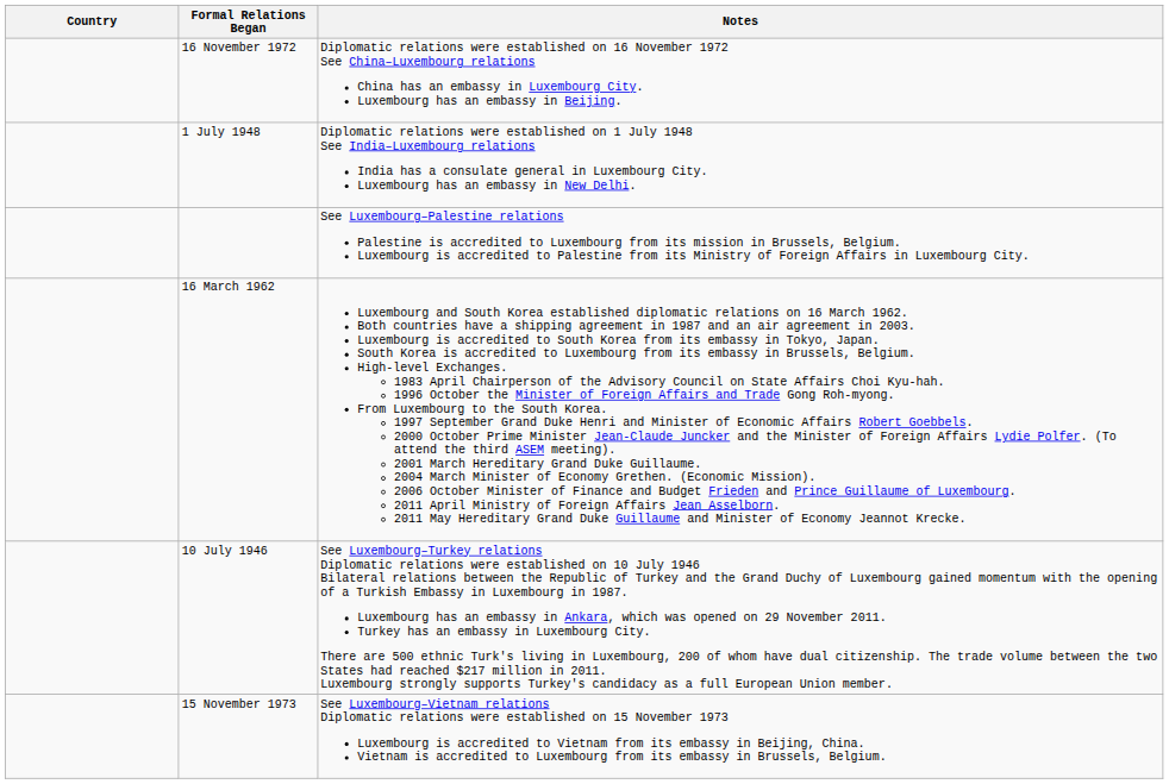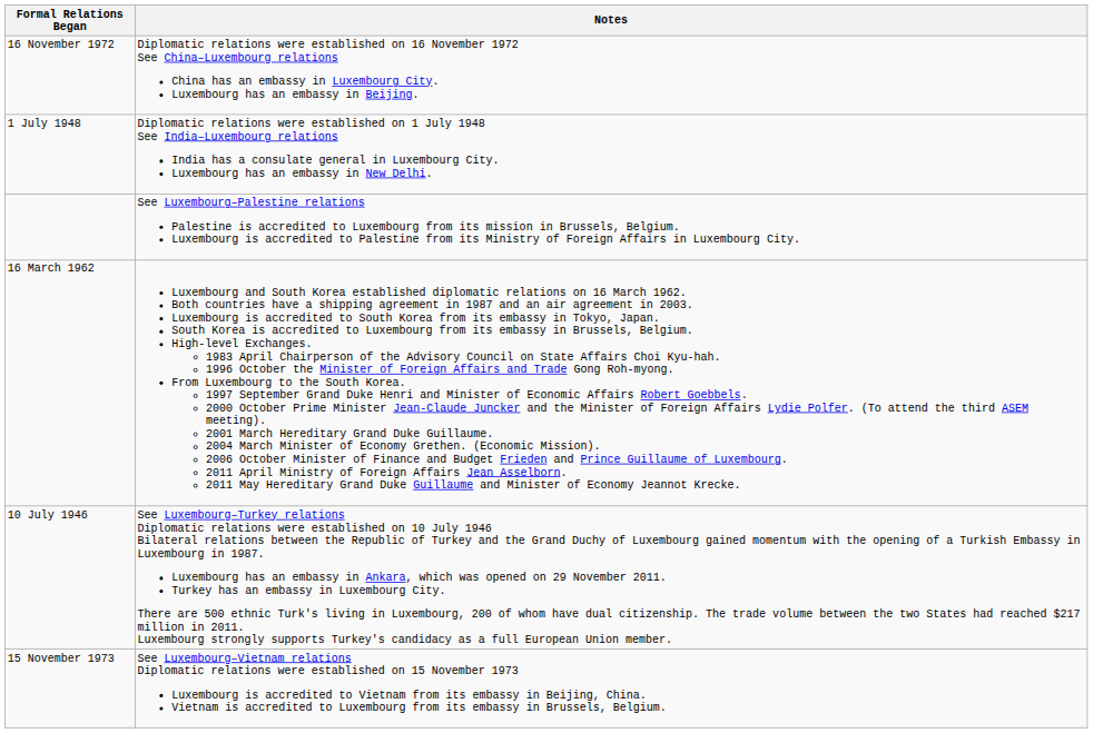 <table class="wikitable sortable" style="width:100%; margin:auto;">
 <tr>
-<th style="width:15%;">Country</th>
 <th style="width:12%;">Formal Relations Began</th>
 <th>Notes</th>
 </tr>
 <tr valign="top">
-<td></td>
 <td>16 November 1972</td>
 <td>Diplomatic relations were established on 16 November 1972<br>See <a href='#'>China–Luxembourg relations</a><ul><li>China has an embassy in <a href='#'>Luxembourg City</a>.</li><li>Luxembourg has an embassy in <a href='#'>Beijing</a>.</li></ul></td>
 </tr>
 <tr valign="top">
-<td></td>
 <td>1 July 1948</td>
 <td>Diplomatic relations were established on 1 July 1948<br>See <a href='#'>India–Luxembourg relations</a><ul><li>India has a consulate general in Luxembourg City.</li><li>Luxembourg has an embassy in <a href='#'>New Delhi</a>.</li></ul></td>
 </tr>
 <tr valign="top">
 <td></td>
-<td></td>
 <td>See <a href='#'>Luxembourg–Palestine relations</a><br><ul><li>Palestine is accredited to Luxembourg from its mission in Brussels, Belgium.</li><li>Luxembourg is accredited to Palestine from its Ministry of Foreign Affairs in Luxembourg City.</li></ul></td>
 </tr>
 <tr valign="top">
-<td></td>
 <td>16 March 1962</td>
 <td><br><ul><li>Luxembourg and South Korea established diplomatic relations on 16 March 1962.</li><li>Both countries have a shipping agreement in 1987 and an air agreement in 2003.</li><li>Luxembourg is accredited to South Korea from its embassy in Tokyo, Japan.</li><li>South Korea is accredited to Luxembourg from its embassy in Brussels, Belgium.</li><li>High-level Exchanges.<ul><li>1983 April Chairperson of the Advisory Council on State Affairs Choi Kyu-hah.</li><li>1996 October the <a href='#'>Minister of Foreign Affairs and Trade</a> Gong Roh-myong.</li></ul></li><li>From Luxembourg to the South Korea.<ul><li>1997 September Grand Duke Henri and Minister of Economic Affairs <a href='#'>Robert Goebbels</a>.</li><li>2000 October Prime Minister <a href='#'>Jean-Claude Juncker</a> and the Minister of Foreign Affairs <a href='#'>Lydie Polfer</a>. (To attend the third <a href='#'>ASEM</a> meeting).</li><li>2001 March Hereditary Grand Duke Guillaume.</li><li>2004 March Minister of Economy Grethen. (Economic Mission).</li><li>2006 October Minister of Finance and Budget <a href='#'>Frieden</a> and <a href='#'>Prince Guillaume of Luxembourg</a>.</li><li>2011 April Ministry of Foreign Affairs <a href='#'>Jean Asselborn</a>.</li><li>2011 May Hereditary Grand Duke <a href='#'>Guillaume</a> and Minister of Economy Jeannot Krecke.</li></ul></li></ul></td>
 </tr>
 <tr valign="top">
-<td></td>
 <td>10 July 1946</td>
 <td>See <a href='#'>Luxembourg–Turkey relations</a><br>Diplomatic relations were established on 10 July 1946<br>Bilateral relations between the Republic of Turkey and the Grand Duchy of Luxembourg gained momentum with the opening of a Turkish Embassy in Luxembourg in 1987.<ul><li>Luxembourg has an embassy in <a href='#'>Ankara</a>, which was opened on 29 November 2011.</li><li>Turkey has an embassy in Luxembourg City.</li></ul>There are 500 ethnic Turk's living in Luxembourg, 200 of whom have dual citizenship. The trade volume between the two States had reached $217 million in 2011.<br>Luxembourg strongly supports Turkey's candidacy as a full European Union member.</td>
 </tr>
 <tr valign="top">
-<td></td>
 <td>15 November 1973</td>
 <td>See <a href='#'>Luxembourg–Vietnam relations</a><br>Diplomatic relations were established on 15 November 1973<ul><li>Luxembourg is accredited to Vietnam from its embassy in Beijing, China.</li><li>Vietnam is accredited to Luxembourg from its embassy in Brussels, Belgium.</li></ul></td>
 </tr>
 </table>
